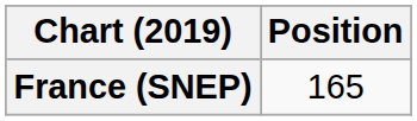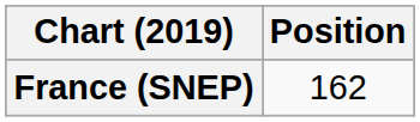 <table class="wikitable plainrowheaders" style="text-align:center">
 <tr>
 <th scope="col">Chart (2019)</th>
 <th scope="col">Position</th>
 </tr>
 <tr>
 <th scope="row">France (SNEP)</th>
-<td>165</td>
+<td>162</td>
 </tr>
 </table>
